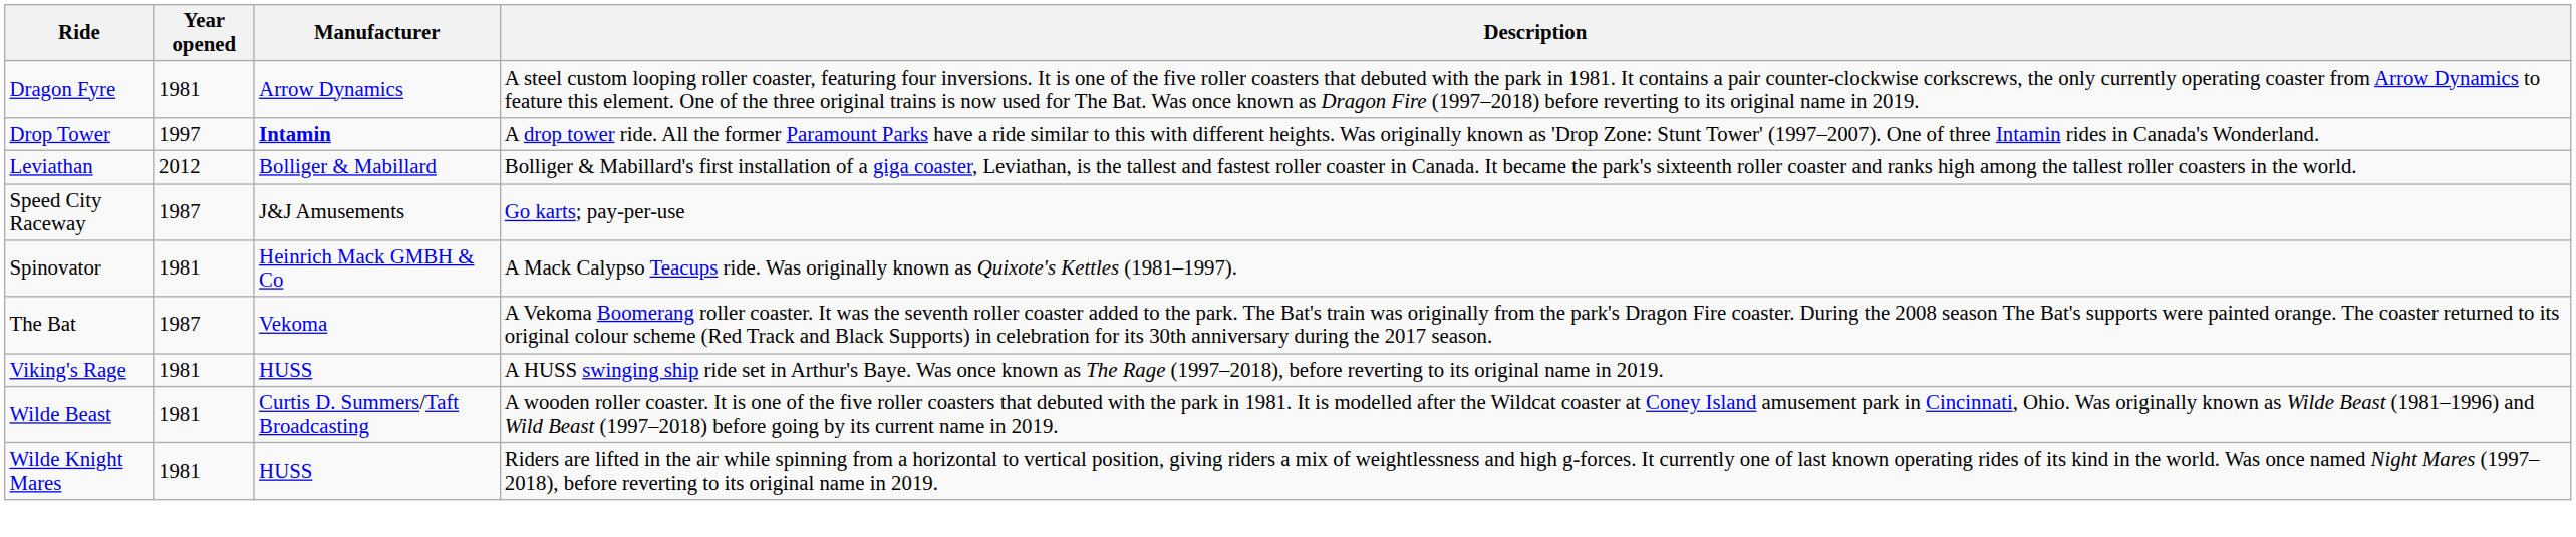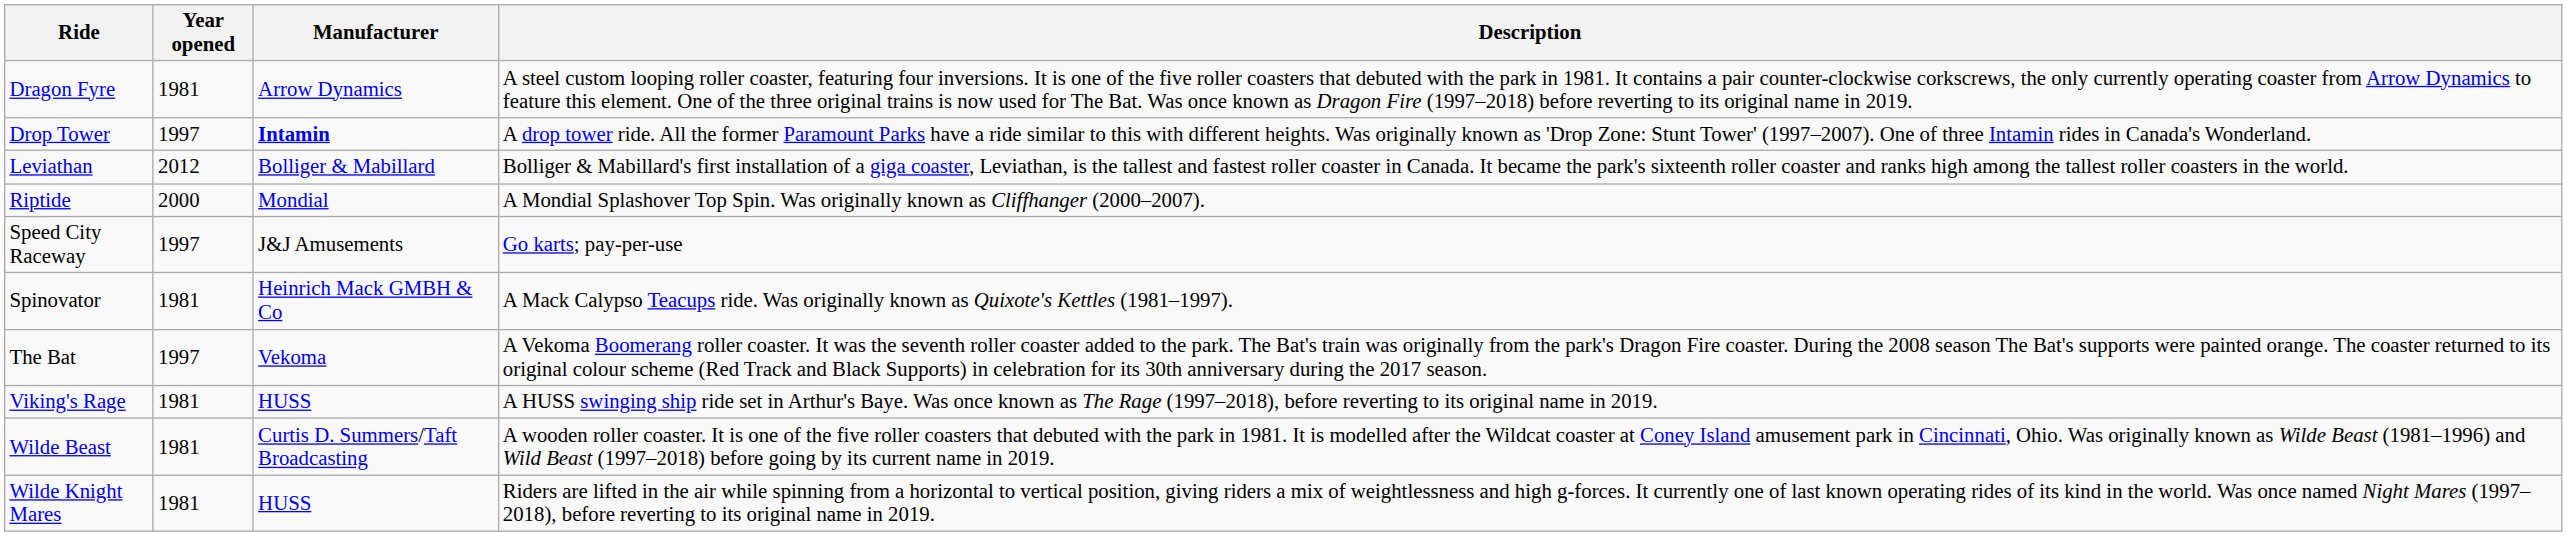 <table class="wikitable sortable">
 <tr>
 <th>Ride</th>
 <th>Year opened</th>
 <th>Manufacturer</th>
 <th>Description</th>
 </tr>
 <tr>
 <td><a href='#'>Dragon Fyre</a></td>
 <td>1981</td>
 <td><a href='#'>Arrow Dynamics</a></td>
 <td>A steel custom looping roller coaster, featuring four inversions. It is one of the five roller coasters that debuted with the park in 1981. It contains a pair counter-clockwise corkscrews, the only currently operating coaster from <a href='#'>Arrow Dynamics</a> to feature this element. One of the three original trains is now used for The Bat. Was once known as <em>Dragon Fire</em> (1997–2018) before reverting to its original name in 2019.</td>
 </tr>
 <tr>
 <td><a href='#'>Drop Tower</a></td>
 <td>1997</td>
 <td><strong><a href='#'>Intamin</a></strong></td>
 <td>A <a href='#'>drop tower</a> ride. All the former <a href='#'>Paramount Parks</a> have a ride similar to this with different heights. Was originally known as 'Drop Zone: Stunt Tower' (1997–2007). One of three <a href='#'>Intamin</a> rides in Canada's Wonderland.</td>
 </tr>
 <tr>
 <td><a href='#'>Leviathan</a></td>
 <td>2012</td>
 <td><a href='#'>Bolliger & Mabillard</a></td>
 <td>Bolliger & Mabillard's first installation of a <a href='#'>giga coaster</a>, Leviathan, is the tallest and fastest roller coaster in Canada. It became the park's sixteenth roller coaster and ranks high among the tallest roller coasters in the world.</td>
 </tr>
 <tr>
+<td><a href='#'>Riptide</a></td>
+<td>2000</td>
+<td><a href='#'>Mondial</a></td>
+<td>A Mondial Splashover Top Spin. Was originally known as <em>Cliffhanger</em> (2000–2007).</td>
+</tr>
+<tr>
 <td>Speed City Raceway</td>
-<td>1987</td>
+<td>1997</td>
 <td>J&J Amusements</td>
 <td><a href='#'>Go karts</a>; pay-per-use</td>
 </tr>
 <tr>
 <td>Spinovator</td>
 <td>1981</td>
 <td><a href='#'>Heinrich Mack GMBH & Co</a></td>
 <td>A Mack Calypso <a href='#'>Teacups</a> ride. Was originally known as <em>Quixote's Kettles</em> (1981–1997).</td>
 </tr>
 <tr>
 <td>The Bat</td>
-<td>1987</td>
+<td>1997</td>
 <td><a href='#'>Vekoma</a></td>
 <td>A Vekoma <a href='#'>Boomerang</a> roller coaster. It was the seventh roller coaster added to the park. The Bat's train was originally from the park's Dragon Fire coaster. During the 2008 season The Bat's supports were painted orange. The coaster returned to its original colour scheme (Red Track and Black Supports) in celebration for its 30th anniversary during the 2017 season.</td>
 </tr>
 <tr>
 <td><a href='#'>Viking's Rage</a></td>
 <td>1981</td>
 <td><a href='#'>HUSS</a></td>
 <td>A HUSS <a href='#'>swinging ship</a> ride set in Arthur's Baye. Was once known as <em>The Rage</em> (1997–2018), before reverting to its original name in 2019.</td>
 </tr>
 <tr>
 <td><a href='#'>Wilde Beast</a></td>
 <td>1981</td>
 <td><a href='#'>Curtis D. Summers</a>/<a href='#'>Taft Broadcasting</a></td>
 <td>A wooden roller coaster. It is one of the five roller coasters that debuted with the park in 1981. It is modelled after the Wildcat coaster at <a href='#'>Coney Island</a> amusement park in <a href='#'>Cincinnati</a>, Ohio. Was originally known as <em>Wilde Beast</em> (1981–1996) and <em>Wild Beast</em> (1997–2018) before going by its current name in 2019.</td>
 </tr>
 <tr>
 <td><a href='#'>Wilde Knight Mares</a></td>
 <td>1981</td>
 <td><a href='#'>HUSS</a></td>
 <td>Riders are lifted  in the air while spinning from a horizontal to vertical position, giving riders a mix of weightlessness and high g-forces. It currently one of last known operating rides of its kind in the world. Was once named <em>Night Mares</em> (1997–2018), before reverting to its original name in 2019.</td>
 </tr>
 </table>
